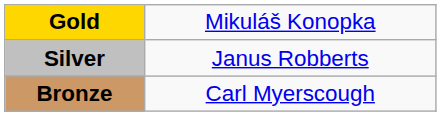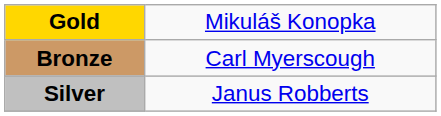 <table class="wikitable" style="text-align:center; " width="35%">
 <tr>
 <td bgcolor="gold"><strong>Gold</strong></td>
 <td><a href='#'>Mikuláš Konopka</a><br>  <small><em></em></small></td>
 </tr>
 <tr>
+<td bgcolor="CC9966"><strong>Bronze</strong></td>
+<td><a href='#'>Carl Myerscough</a><br>  <small><em></em></small></td>
+</tr>
+<tr>
 <td bgcolor="silver"><strong>Silver</strong></td>
 <td><a href='#'>Janus Robberts</a><br>  <small><em></em></small></td>
 </tr>
-<tr>
-<td bgcolor="CC9966"><strong>Bronze</strong></td>
-<td><a href='#'>Carl Myerscough</a><br>  <small><em></em></small></td>
-</tr>
 </table>
